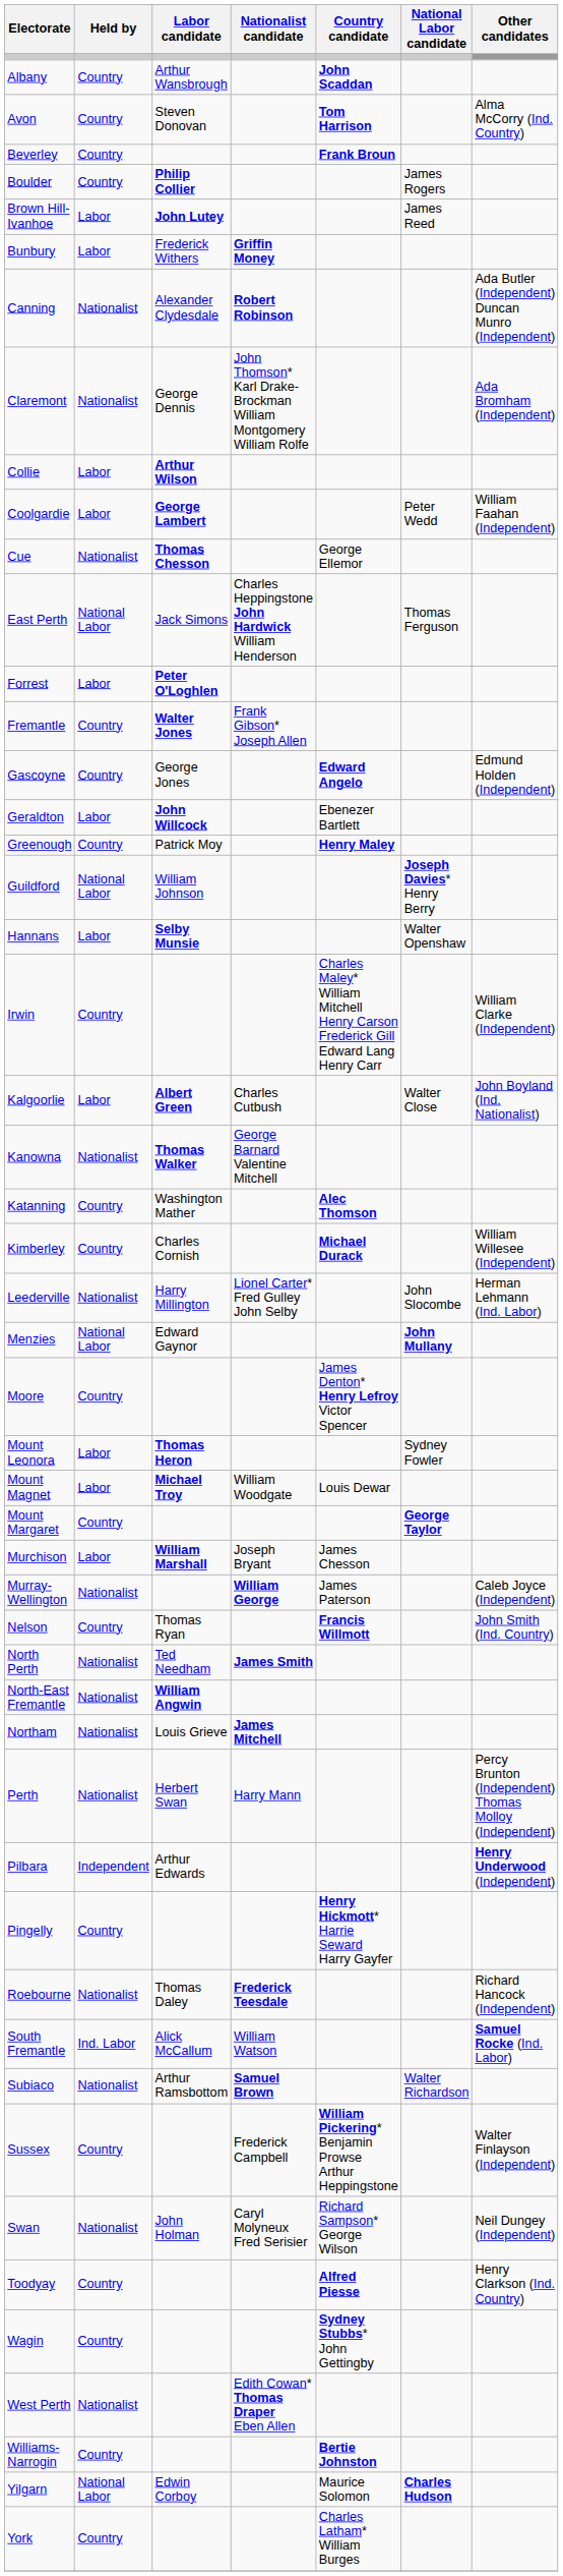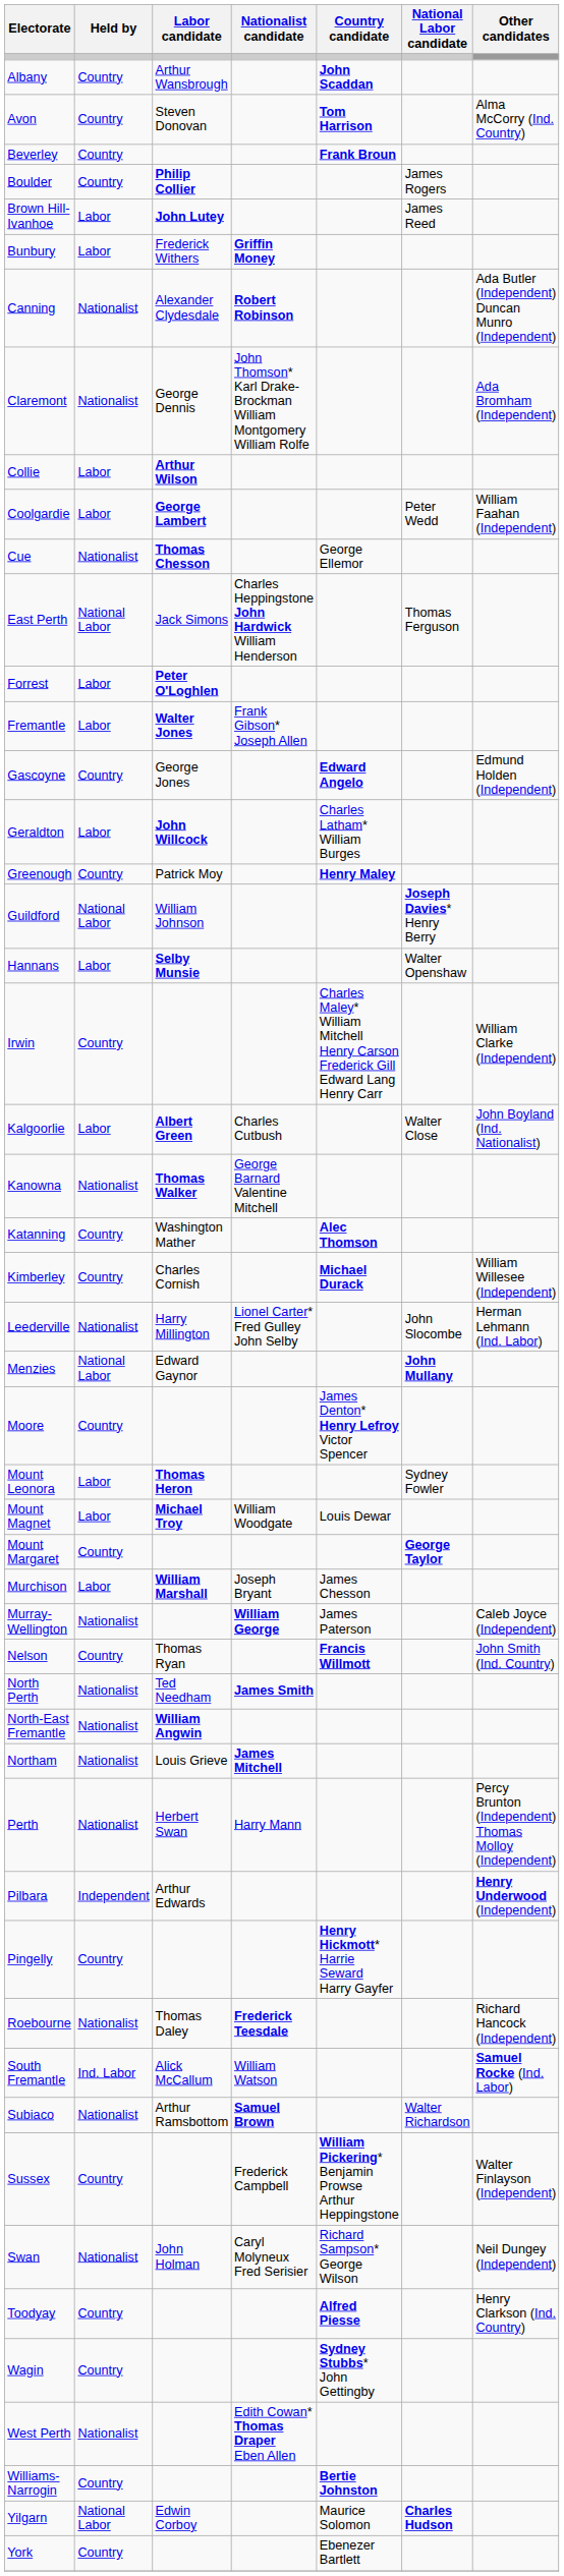 <table class="wikitable">
 <tr>
 <th>Electorate</th>
 <th>Held by</th>
 <th><a href='#'>Labor</a> candidate</th>
 <th><a href='#'>Nationalist</a> candidate</th>
 <th><a href='#'>Country</a> candidate</th>
 <th><a href='#'>National Labor</a> candidate</th>
 <th>Other candidates</th>
 </tr>
 <tr bgcolor="#cccccc">
 <td></td>
 <td></td>
 <td></td>
 <td></td>
 <td></td>
 <td></td>
 <td bgcolor="#999999"></td>
 </tr>
 <tr>
 <td><a href='#'>Albany</a></td>
 <td><a href='#'>Country</a></td>
 <td><a href='#'>Arthur Wansbrough</a></td>
 <td></td>
 <td><strong><a href='#'>John Scaddan</a></strong></td>
 <td></td>
 <td></td>
 </tr>
 <tr>
 <td><a href='#'>Avon</a></td>
 <td><a href='#'>Country</a></td>
 <td>Steven Donovan</td>
 <td></td>
 <td><strong><a href='#'>Tom Harrison</a></strong></td>
 <td></td>
 <td>Alma McCorry (<a href='#'>Ind. Country</a>)</td>
 </tr>
 <tr>
 <td><a href='#'>Beverley</a></td>
 <td><a href='#'>Country</a></td>
 <td></td>
 <td></td>
 <td><strong><a href='#'>Frank Broun</a></strong></td>
 <td></td>
 <td></td>
 </tr>
 <tr>
 <td><a href='#'>Boulder</a></td>
 <td><a href='#'>Country</a></td>
 <td><strong><a href='#'>Philip Collier</a></strong></td>
 <td></td>
 <td></td>
 <td>James Rogers</td>
 <td></td>
 </tr>
 <tr>
 <td><a href='#'>Brown Hill-Ivanhoe</a></td>
 <td><a href='#'>Labor</a></td>
 <td><strong><a href='#'>John Lutey</a></strong></td>
 <td></td>
 <td></td>
 <td>James Reed</td>
 <td></td>
 </tr>
 <tr>
 <td><a href='#'>Bunbury</a></td>
 <td><a href='#'>Labor</a></td>
 <td><a href='#'>Frederick Withers</a></td>
 <td><strong><a href='#'>Griffin Money</a></strong></td>
 <td></td>
 <td></td>
 <td></td>
 </tr>
 <tr>
 <td><a href='#'>Canning</a></td>
 <td><a href='#'>Nationalist</a></td>
 <td><a href='#'>Alexander Clydesdale</a></td>
 <td><strong><a href='#'>Robert Robinson</a></strong></td>
 <td></td>
 <td></td>
 <td>Ada Butler (<a href='#'>Independent</a>) <br> Duncan Munro (<a href='#'>Independent</a>)</td>
 </tr>
 <tr>
 <td><a href='#'>Claremont</a></td>
 <td><a href='#'>Nationalist</a></td>
 <td>George Dennis</td>
 <td><a href='#'>John Thomson</a>* <br> Karl Drake-Brockman <br> William Montgomery <br> William Rolfe</td>
 <td></td>
 <td></td>
 <td><a href='#'>Ada Bromham</a> (<a href='#'>Independent</a>)</td>
 </tr>
 <tr>
 <td><a href='#'>Collie</a></td>
 <td><a href='#'>Labor</a></td>
 <td><strong><a href='#'>Arthur Wilson</a></strong></td>
 <td></td>
 <td></td>
 <td></td>
 <td></td>
 </tr>
 <tr>
 <td><a href='#'>Coolgardie</a></td>
 <td><a href='#'>Labor</a></td>
 <td><strong><a href='#'>George Lambert</a></strong></td>
 <td></td>
 <td></td>
 <td>Peter Wedd</td>
 <td>William Faahan (<a href='#'>Independent</a>)</td>
 </tr>
 <tr>
 <td><a href='#'>Cue</a></td>
 <td><a href='#'>Nationalist</a></td>
 <td><strong><a href='#'>Thomas Chesson</a></strong></td>
 <td></td>
 <td>George Ellemor</td>
 <td></td>
 <td></td>
 </tr>
 <tr>
 <td><a href='#'>East Perth</a></td>
 <td><a href='#'>National Labor</a></td>
 <td><a href='#'>Jack Simons</a></td>
 <td>Charles Heppingstone <br> <strong><a href='#'>John Hardwick</a></strong> <br> William Henderson</td>
 <td></td>
 <td>Thomas Ferguson</td>
 <td></td>
 </tr>
 <tr>
 <td><a href='#'>Forrest</a></td>
 <td><a href='#'>Labor</a></td>
 <td><strong><a href='#'>Peter O'Loghlen</a></strong></td>
 <td></td>
 <td></td>
 <td></td>
 </tr>
 <tr>
 <td><a href='#'>Fremantle</a></td>
-<td><a href='#'>Country</a></td>
+<td><a href='#'>Labor</a></td>
 <td><strong><a href='#'>Walter Jones</a></strong></td>
 <td><a href='#'>Frank Gibson</a>* <br> <a href='#'>Joseph Allen</a></td>
 <td></td>
 <td></td>
 <td></td>
 </tr>
 <tr>
 <td><a href='#'>Gascoyne</a></td>
 <td><a href='#'>Country</a></td>
 <td>George Jones</td>
 <td></td>
 <td><strong><a href='#'>Edward Angelo</a></strong></td>
 <td></td>
 <td>Edmund Holden (<a href='#'>Independent</a>)</td>
 </tr>
 <tr>
 <td><a href='#'>Geraldton</a></td>
 <td><a href='#'>Labor</a></td>
 <td><strong><a href='#'>John Willcock</a></strong></td>
 <td></td>
-<td>Ebenezer Bartlett</td>
+<td><a href='#'>Charles Latham</a>* <br> William Burges</td>
 <td></td>
 <td></td>
 </tr>
 <tr>
 <td><a href='#'>Greenough</a></td>
 <td><a href='#'>Country</a></td>
 <td>Patrick Moy</td>
 <td></td>
 <td><strong><a href='#'>Henry Maley</a></strong></td>
 <td></td>
 <td></td>
 </tr>
 <tr>
 <td><a href='#'>Guildford</a></td>
 <td><a href='#'>National Labor</a></td>
 <td><a href='#'>William Johnson</a></td>
 <td></td>
 <td></td>
 <td><strong><a href='#'>Joseph Davies</a></strong>* <br> Henry Berry</td>
 <td></td>
 </tr>
 <tr>
 <td><a href='#'>Hannans</a></td>
 <td><a href='#'>Labor</a></td>
 <td><strong><a href='#'>Selby Munsie</a></strong></td>
 <td></td>
 <td></td>
 <td>Walter Openshaw</td>
 <td></td>
 </tr>
 <tr>
 <td><a href='#'>Irwin</a></td>
 <td><a href='#'>Country</a></td>
 <td></td>
 <td></td>
 <td><a href='#'>Charles Maley</a>* <br> William Mitchell <br> <a href='#'>Henry Carson</a> <br> <a href='#'>Frederick Gill</a> <br> Edward Lang <br> Henry Carr</td>
 <td></td>
 <td>William Clarke (<a href='#'>Independent</a>)</td>
 </tr>
 <tr>
 <td><a href='#'>Kalgoorlie</a></td>
 <td><a href='#'>Labor</a></td>
 <td><strong><a href='#'>Albert Green</a></strong></td>
 <td>Charles Cutbush</td>
 <td></td>
 <td>Walter Close</td>
 <td><a href='#'>John Boyland</a> (<a href='#'>Ind. Nationalist</a>)</td>
 </tr>
 <tr>
 <td><a href='#'>Kanowna</a></td>
 <td><a href='#'>Nationalist</a></td>
 <td><strong><a href='#'>Thomas Walker</a></strong></td>
 <td><a href='#'>George Barnard</a> <br> Valentine Mitchell</td>
 <td></td>
 <td></td>
 <td></td>
 </tr>
 <tr>
 <td><a href='#'>Katanning</a></td>
 <td><a href='#'>Country</a></td>
 <td>Washington Mather</td>
 <td></td>
 <td><strong><a href='#'>Alec Thomson</a></strong></td>
 <td></td>
 <td></td>
 </tr>
 <tr>
 <td><a href='#'>Kimberley</a></td>
 <td><a href='#'>Country</a></td>
 <td>Charles Cornish</td>
 <td></td>
 <td><strong><a href='#'>Michael Durack</a></strong></td>
 <td></td>
 <td>William Willesee (<a href='#'>Independent</a>)</td>
 </tr>
 <tr>
 <td><a href='#'>Leederville</a></td>
 <td><a href='#'>Nationalist</a></td>
 <td><a href='#'>Harry Millington</a></td>
 <td><a href='#'>Lionel Carter</a>* <br> Fred Gulley <br> John Selby</td>
 <td></td>
 <td>John Slocombe</td>
 <td>Herman Lehmann (<a href='#'>Ind. Labor</a>)</td>
 </tr>
 <tr>
 <td><a href='#'>Menzies</a></td>
 <td><a href='#'>National Labor</a></td>
 <td>Edward Gaynor</td>
 <td></td>
 <td></td>
 <td><strong><a href='#'>John Mullany</a></strong></td>
 <td></td>
 </tr>
 <tr>
 <td><a href='#'>Moore</a></td>
 <td><a href='#'>Country</a></td>
 <td></td>
 <td></td>
 <td><a href='#'>James Denton</a>* <br> <strong><a href='#'>Henry Lefroy</a></strong> <br> Victor Spencer</td>
 <td></td>
 <td></td>
 </tr>
 <tr>
 <td><a href='#'>Mount Leonora</a></td>
 <td><a href='#'>Labor</a></td>
 <td><strong><a href='#'>Thomas Heron</a></strong></td>
 <td></td>
 <td></td>
 <td>Sydney Fowler</td>
 <td></td>
 </tr>
 <tr>
 <td><a href='#'>Mount Magnet</a></td>
 <td><a href='#'>Labor</a></td>
 <td><strong><a href='#'>Michael Troy</a></strong></td>
 <td>William Woodgate</td>
 <td>Louis Dewar</td>
 <td></td>
 <td></td>
 </tr>
 <tr>
 <td><a href='#'>Mount Margaret</a></td>
 <td><a href='#'>Country</a></td>
 <td></td>
 <td></td>
 <td></td>
 <td><strong><a href='#'>George Taylor</a></strong></td>
 <td></td>
 </tr>
 <tr>
 <td><a href='#'>Murchison</a></td>
 <td><a href='#'>Labor</a></td>
 <td><strong><a href='#'>William Marshall</a></strong></td>
 <td>Joseph Bryant</td>
 <td>James Chesson</td>
 <td></td>
 <td></td>
 </tr>
 <tr>
 <td><a href='#'>Murray-Wellington</a></td>
 <td><a href='#'>Nationalist</a></td>
 <td></td>
 <td><strong><a href='#'>William George</a></strong></td>
 <td>James Paterson</td>
 <td></td>
 <td>Caleb Joyce (<a href='#'>Independent</a>)</td>
 </tr>
 <tr>
 <td><a href='#'>Nelson</a></td>
 <td><a href='#'>Country</a></td>
 <td>Thomas Ryan</td>
 <td></td>
 <td><strong><a href='#'>Francis Willmott</a></strong></td>
 <td></td>
 <td><a href='#'>John Smith</a> (<a href='#'>Ind. Country</a>)</td>
 </tr>
 <tr>
 <td><a href='#'>North Perth</a></td>
 <td><a href='#'>Nationalist</a></td>
 <td><a href='#'>Ted Needham</a></td>
 <td><strong><a href='#'>James Smith</a></strong></td>
 <td></td>
 <td></td>
 <td></td>
 </tr>
 <tr>
 <td><a href='#'>North-East Fremantle</a></td>
 <td><a href='#'>Nationalist</a></td>
 <td><strong><a href='#'>William Angwin</a></strong></td>
 <td></td>
 <td></td>
 <td></td>
 <td></td>
 </tr>
 <tr>
 <td><a href='#'>Northam</a></td>
 <td><a href='#'>Nationalist</a></td>
 <td>Louis Grieve</td>
 <td><strong><a href='#'>James Mitchell</a></strong></td>
 <td></td>
 <td></td>
 <td></td>
 </tr>
 <tr>
 <td><a href='#'>Perth</a></td>
 <td><a href='#'>Nationalist</a></td>
 <td><a href='#'>Herbert Swan</a></td>
 <td><a href='#'>Harry Mann</a></td>
 <td></td>
 <td></td>
 <td>Percy Brunton (<a href='#'>Independent</a>)  <br> <a href='#'>Thomas Molloy</a> (<a href='#'>Independent</a>)</td>
 </tr>
 <tr>
 <td><a href='#'>Pilbara</a></td>
 <td><a href='#'>Independent</a></td>
 <td>Arthur Edwards</td>
 <td></td>
 <td></td>
 <td></td>
 <td><strong><a href='#'>Henry Underwood</a></strong> (<a href='#'>Independent</a>)</td>
 </tr>
 <tr>
 <td><a href='#'>Pingelly</a></td>
 <td><a href='#'>Country</a></td>
 <td></td>
 <td></td>
 <td><strong><a href='#'>Henry Hickmott</a></strong>* <br> <a href='#'>Harrie Seward</a> <br> Harry Gayfer</td>
 <td></td>
 <td></td>
 </tr>
 <tr>
 <td><a href='#'>Roebourne</a></td>
 <td><a href='#'>Nationalist</a></td>
 <td>Thomas Daley</td>
 <td><strong><a href='#'>Frederick Teesdale</a></strong></td>
 <td></td>
 <td></td>
 <td>Richard Hancock (<a href='#'>Independent</a>)</td>
 </tr>
 <tr>
 <td><a href='#'>South Fremantle</a></td>
 <td><a href='#'>Ind. Labor</a></td>
 <td><a href='#'>Alick McCallum</a></td>
 <td><a href='#'>William Watson</a></td>
 <td></td>
 <td></td>
 <td><strong><a href='#'>Samuel Rocke</a></strong> (<a href='#'>Ind. Labor</a>)</td>
 </tr>
 <tr>
 <td><a href='#'>Subiaco</a></td>
 <td><a href='#'>Nationalist</a></td>
 <td>Arthur Ramsbottom</td>
 <td><strong><a href='#'>Samuel Brown</a></strong></td>
 <td></td>
 <td><a href='#'>Walter Richardson</a></td>
 <td></td>
 </tr>
 <tr>
 <td><a href='#'>Sussex</a></td>
 <td><a href='#'>Country</a></td>
 <td></td>
 <td>Frederick Campbell</td>
 <td><strong><a href='#'>William Pickering</a></strong>* <br> Benjamin Prowse <br> Arthur Heppingstone</td>
 <td></td>
 <td>Walter Finlayson (<a href='#'>Independent</a>)</td>
 </tr>
 <tr>
 <td><a href='#'>Swan</a></td>
 <td><a href='#'>Nationalist</a></td>
 <td><a href='#'>John Holman</a></td>
 <td>Caryl Molyneux <br> Fred Serisier</td>
 <td><a href='#'>Richard Sampson</a>* <br> George Wilson</td>
 <td></td>
 <td>Neil Dungey (<a href='#'>Independent</a>)</td>
 </tr>
 <tr>
 <td><a href='#'>Toodyay</a></td>
 <td><a href='#'>Country</a></td>
 <td></td>
 <td></td>
 <td><strong><a href='#'>Alfred Piesse</a></strong></td>
 <td></td>
 <td>Henry Clarkson (<a href='#'>Ind. Country</a>)</td>
 </tr>
 <tr>
 <td><a href='#'>Wagin</a></td>
 <td><a href='#'>Country</a></td>
 <td></td>
 <td></td>
 <td><strong><a href='#'>Sydney Stubbs</a></strong>* <br> John Gettingby</td>
 <td></td>
 <td></td>
 </tr>
 <tr>
 <td><a href='#'>West Perth</a></td>
 <td><a href='#'>Nationalist</a></td>
 <td></td>
 <td><a href='#'>Edith Cowan</a>* <br> <strong><a href='#'>Thomas Draper</a></strong> <br> <a href='#'>Eben Allen</a></td>
 <td></td>
 <td></td>
 <td></td>
 </tr>
 <tr>
 <td><a href='#'>Williams-Narrogin</a></td>
 <td><a href='#'>Country</a></td>
 <td></td>
 <td></td>
 <td><strong><a href='#'>Bertie Johnston</a></strong></td>
 <td></td>
 <td></td>
 </tr>
 <tr>
 <td><a href='#'>Yilgarn</a></td>
 <td><a href='#'>National Labor</a></td>
 <td><a href='#'>Edwin Corboy</a></td>
 <td></td>
 <td>Maurice Solomon</td>
 <td><strong><a href='#'>Charles Hudson</a></strong></td>
 <td></td>
 </tr>
 <tr>
 <td><a href='#'>York</a></td>
 <td><a href='#'>Country</a></td>
 <td></td>
 <td></td>
-<td><a href='#'>Charles Latham</a>* <br> William Burges</td>
+<td>Ebenezer Bartlett</td>
 <td></td>
 <td></td>
 </tr>
 <tr>
 </tr>
 </table>
